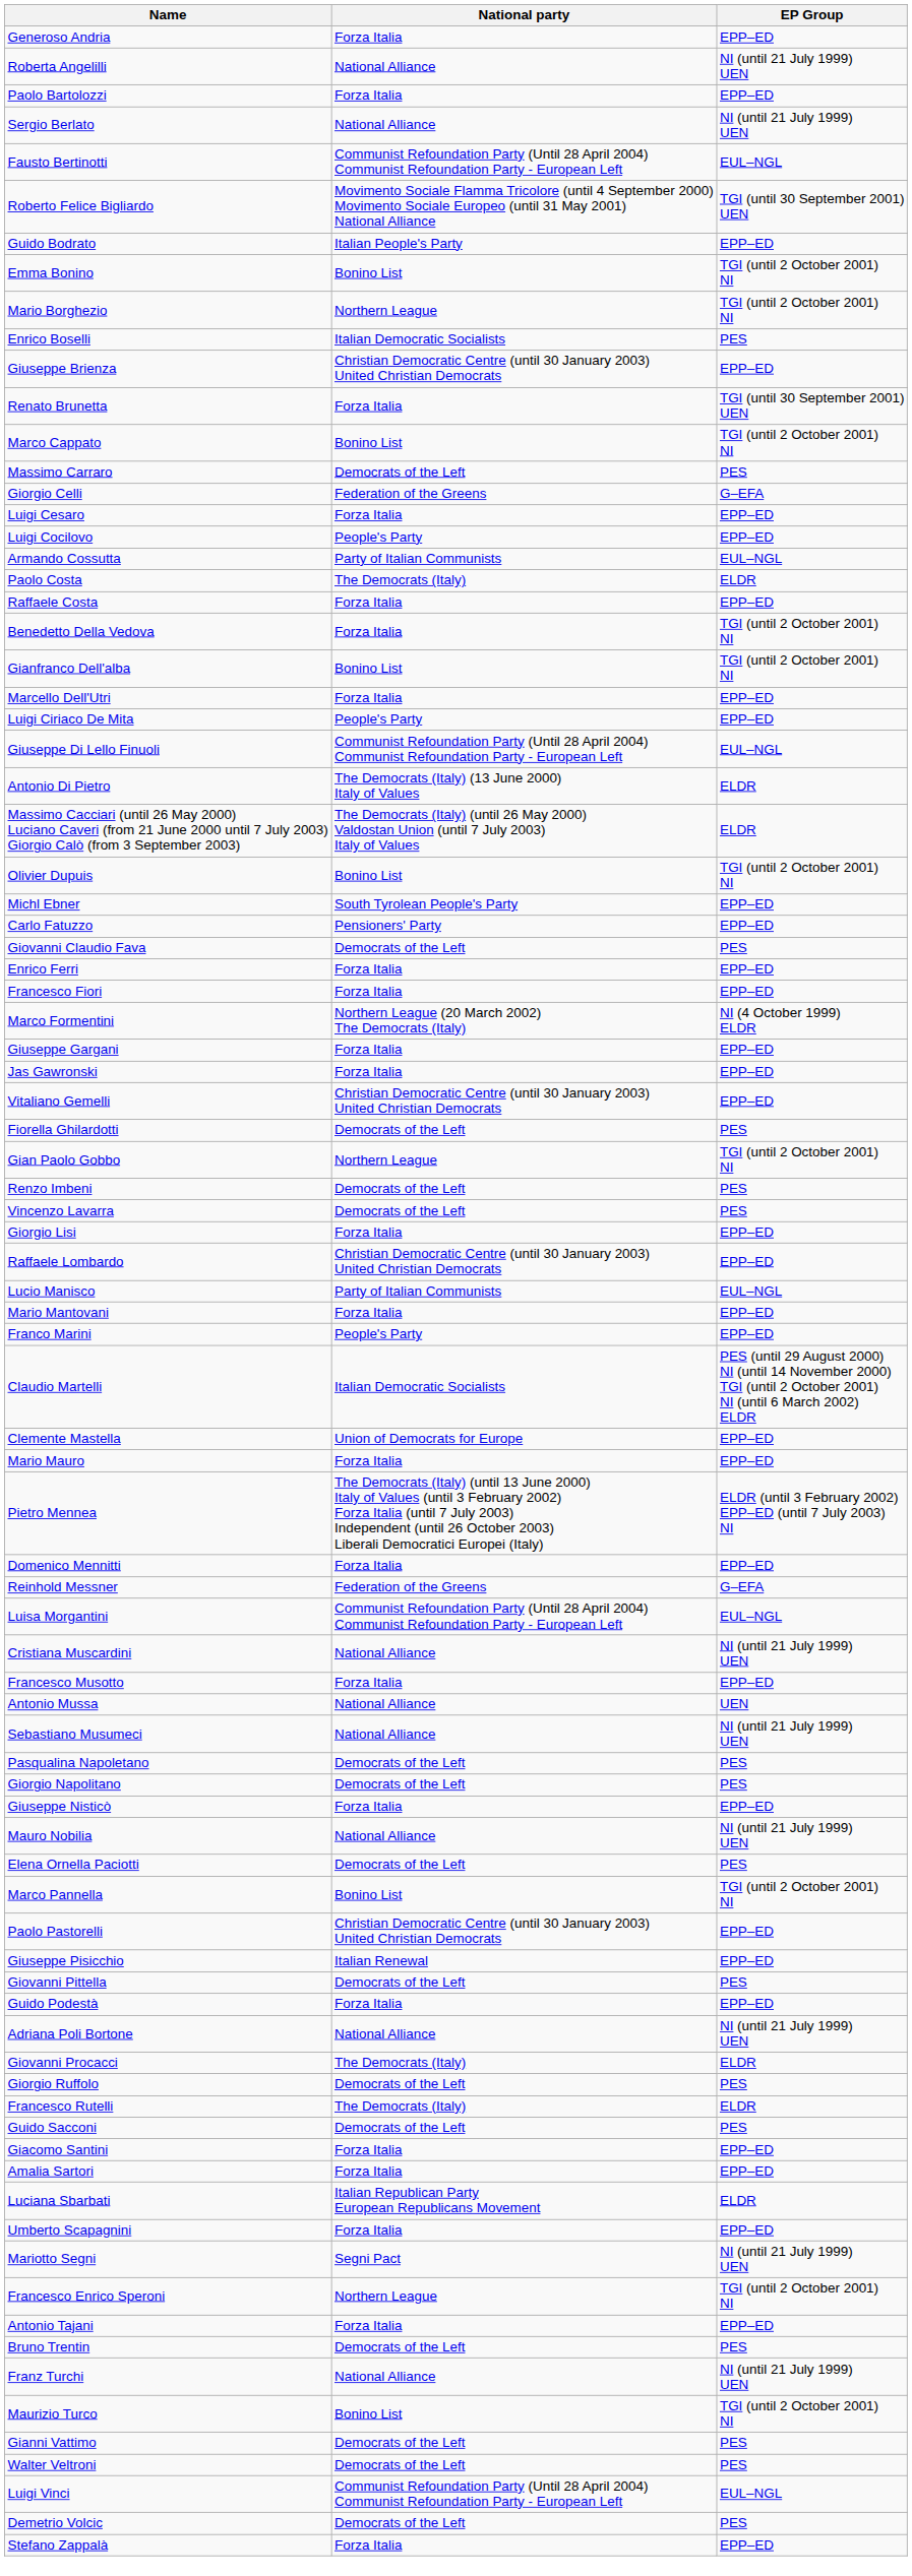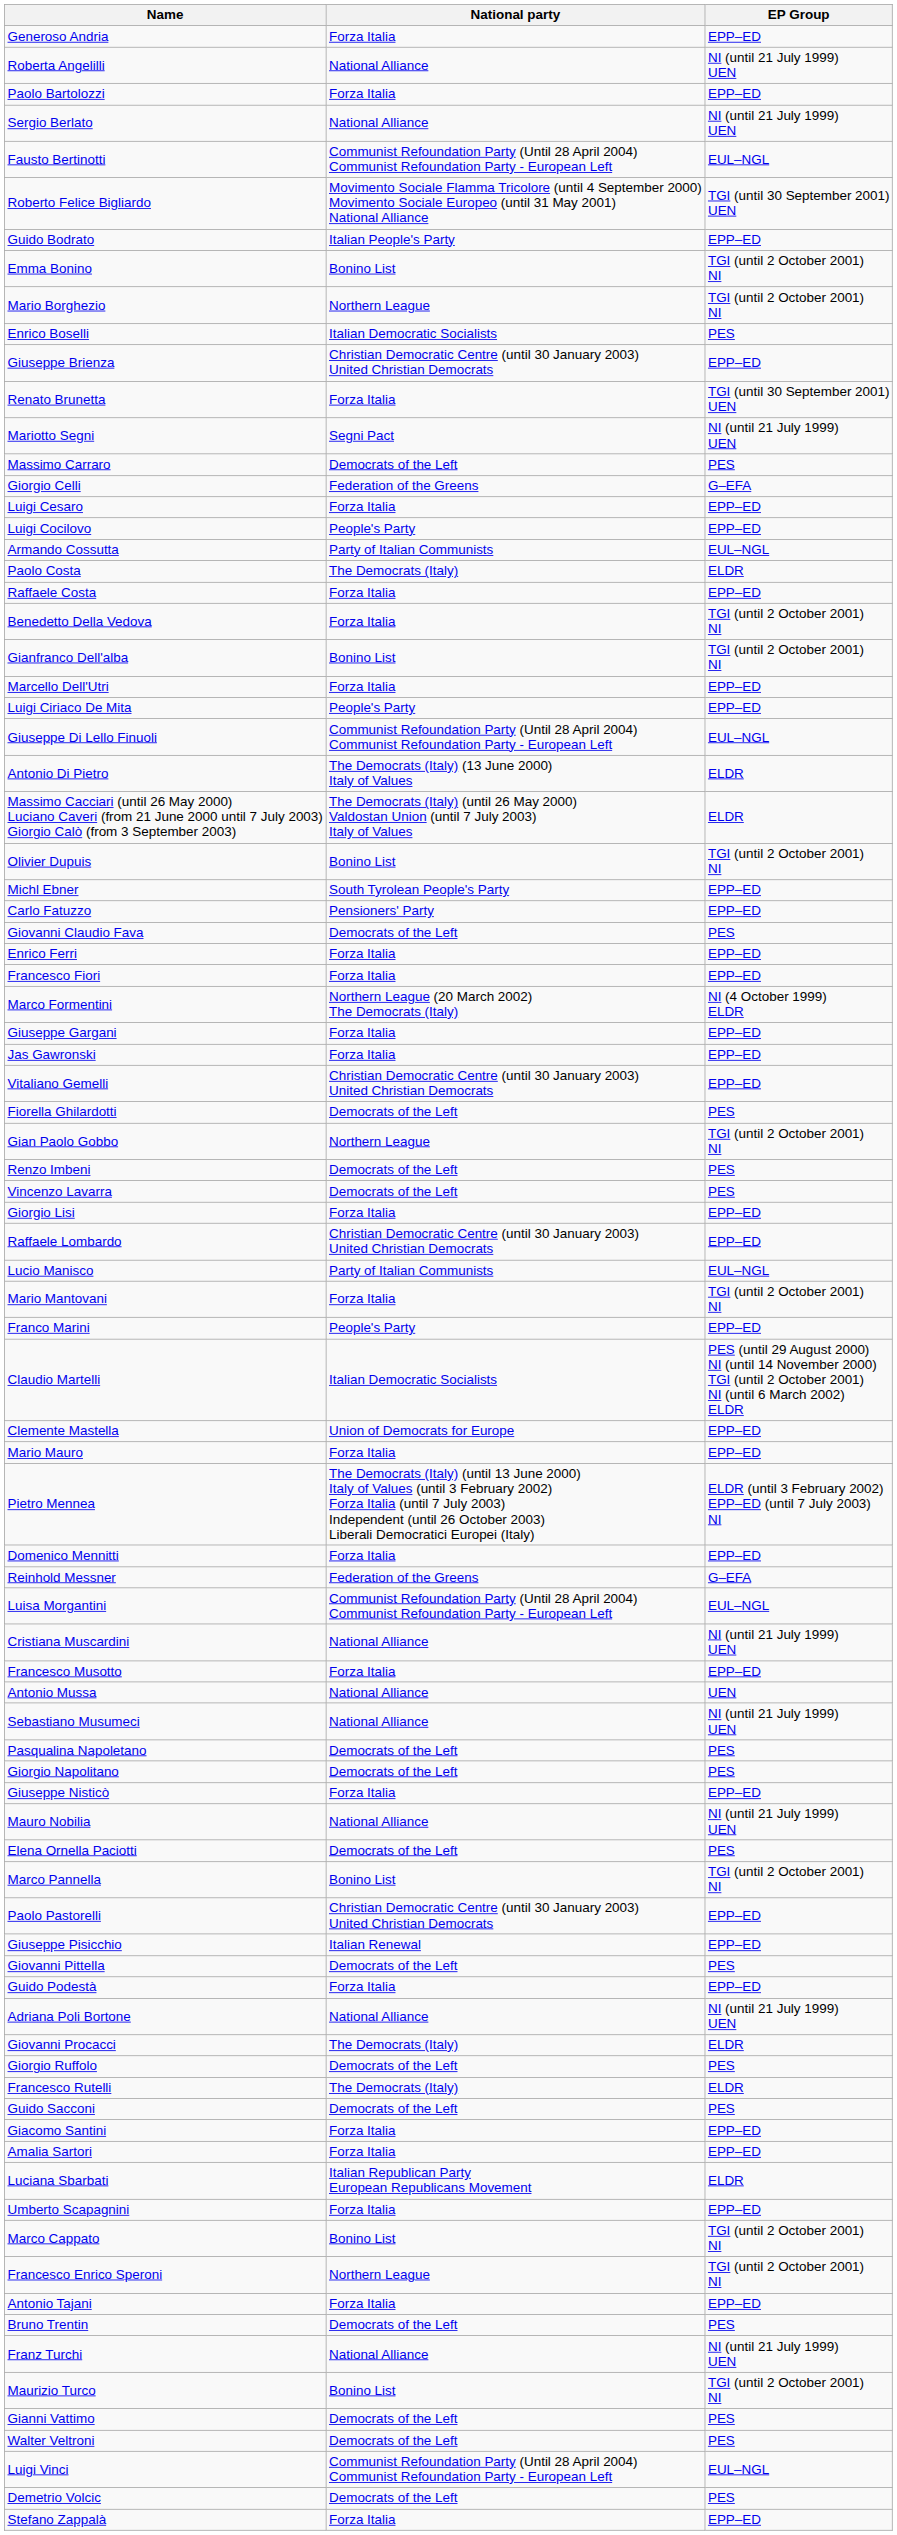 <table class="sortable wikitable">
 <tr>
 <th>Name</th>
 <th>National party</th>
 <th>EP Group</th>
 </tr>
 <tr>
 <td><a href='#'>Generoso Andria</a></td>
 <td> <a href='#'>Forza Italia</a></td>
 <td> <a href='#'>EPP–ED</a></td>
 </tr>
 <tr>
 <td><a href='#'>Roberta Angelilli</a></td>
 <td> <a href='#'>National Alliance</a></td>
 <td><a href='#'></a> <a href='#'>NI</a> (until 21 July 1999)<br> <a href='#'>UEN</a></td>
 </tr>
 <tr>
 <td><a href='#'>Paolo Bartolozzi</a></td>
 <td> <a href='#'>Forza Italia</a></td>
 <td> <a href='#'>EPP–ED</a></td>
 </tr>
 <tr>
 <td><a href='#'>Sergio Berlato</a></td>
 <td> <a href='#'>National Alliance</a></td>
 <td><a href='#'></a> <a href='#'>NI</a> (until 21 July 1999)<br> <a href='#'>UEN</a></td>
 </tr>
 <tr>
 <td><a href='#'>Fausto Bertinotti</a></td>
 <td> <a href='#'>Communist Refoundation Party</a> (Until 28 April 2004)<br> <a href='#'>Communist Refoundation Party - European Left</a></td>
 <td> <a href='#'>EUL–NGL</a></td>
 </tr>
 <tr>
 <td><a href='#'>Roberto Felice Bigliardo</a></td>
 <td> <a href='#'>Movimento Sociale Flamma Tricolore</a> (until 4 September 2000)<br> <a href='#'>Movimento Sociale Europeo</a> (until 31 May 2001)<br> <a href='#'>National Alliance</a></td>
 <td> <a href='#'>TGI</a> (until 30 September 2001)<br> <a href='#'>UEN</a></td>
 </tr>
 <tr>
 <td><a href='#'>Guido Bodrato</a></td>
 <td> <a href='#'>Italian People's Party</a></td>
 <td> <a href='#'>EPP–ED</a></td>
 </tr>
 <tr>
 <td><a href='#'>Emma Bonino</a></td>
 <td> <a href='#'>Bonino List</a></td>
 <td> <a href='#'>TGI</a> (until 2 October 2001)<br> <a href='#'>NI</a></td>
 </tr>
 <tr>
 <td><a href='#'>Mario Borghezio</a></td>
 <td> <a href='#'>Northern League</a></td>
 <td> <a href='#'>TGI</a> (until 2 October 2001)<br> <a href='#'>NI</a></td>
 </tr>
 <tr>
 <td><a href='#'>Enrico Boselli</a></td>
 <td> <a href='#'>Italian Democratic Socialists</a></td>
 <td> <a href='#'>PES</a></td>
 </tr>
 <tr>
 <td><a href='#'>Giuseppe Brienza</a></td>
 <td> <a href='#'>Christian Democratic Centre</a> (until 30 January 2003)<br> <a href='#'>United Christian Democrats</a></td>
 <td> <a href='#'>EPP–ED</a></td>
 </tr>
 <tr>
 <td><a href='#'>Renato Brunetta</a></td>
 <td> <a href='#'>Forza Italia</a></td>
 <td> <a href='#'>TGI</a> (until 30 September 2001)<br> <a href='#'>UEN</a></td>
 </tr>
 <tr>
-<td><a href='#'>Marco Cappato</a></td>
-<td> <a href='#'>Bonino List</a></td>
-<td> <a href='#'>TGI</a> (until 2 October 2001)<br> <a href='#'>NI</a></td>
+<td><a href='#'>Mariotto Segni</a></td>
+<td> <a href='#'>Segni Pact</a></td>
+<td> <a href='#'>NI</a> (until 21 July 1999)<br> <a href='#'>UEN</a></td>
 </tr>
 <tr>
 <td><a href='#'>Massimo Carraro</a></td>
 <td> <a href='#'>Democrats of the Left</a></td>
 <td> <a href='#'>PES</a></td>
 </tr>
 <tr>
 <td><a href='#'>Giorgio Celli</a></td>
 <td> <a href='#'>Federation of the Greens</a></td>
 <td> <a href='#'>G–EFA</a></td>
 </tr>
 <tr>
 <td><a href='#'>Luigi Cesaro</a></td>
 <td> <a href='#'>Forza Italia</a></td>
 <td> <a href='#'>EPP–ED</a></td>
 </tr>
 <tr>
 <td><a href='#'>Luigi Cocilovo</a></td>
 <td> <a href='#'>People's Party</a></td>
 <td> <a href='#'>EPP–ED</a></td>
 </tr>
 <tr>
 <td><a href='#'>Armando Cossutta</a></td>
 <td> <a href='#'>Party of Italian Communists</a></td>
 <td> <a href='#'>EUL–NGL</a></td>
 </tr>
 <tr>
 <td><a href='#'>Paolo Costa</a></td>
 <td> <a href='#'>The Democrats (Italy)</a></td>
 <td> <a href='#'>ELDR</a></td>
 </tr>
 <tr>
 <td><a href='#'>Raffaele Costa</a></td>
 <td> <a href='#'>Forza Italia</a></td>
 <td> <a href='#'>EPP–ED</a></td>
 </tr>
 <tr>
 <td><a href='#'>Benedetto Della Vedova</a></td>
 <td> <a href='#'>Forza Italia</a></td>
 <td> <a href='#'>TGI</a> (until 2 October 2001)<br> <a href='#'>NI</a></td>
 </tr>
 <tr>
 <td><a href='#'>Gianfranco Dell'alba</a></td>
 <td> <a href='#'>Bonino List</a></td>
 <td> <a href='#'>TGI</a> (until 2 October 2001)<br> <a href='#'>NI</a></td>
 </tr>
 <tr>
 <td><a href='#'>Marcello Dell'Utri</a></td>
 <td> <a href='#'>Forza Italia</a></td>
 <td> <a href='#'>EPP–ED</a></td>
 </tr>
 <tr>
 <td><a href='#'>Luigi Ciriaco De Mita</a></td>
 <td> <a href='#'>People's Party</a></td>
 <td> <a href='#'>EPP–ED</a></td>
 </tr>
 <tr>
 <td><a href='#'>Giuseppe Di Lello Finuoli</a></td>
 <td> <a href='#'>Communist Refoundation Party</a> (Until 28 April 2004)<br> <a href='#'>Communist Refoundation Party - European Left</a></td>
 <td> <a href='#'>EUL–NGL</a></td>
 </tr>
 <tr>
 <td><a href='#'>Antonio Di Pietro</a></td>
 <td> <a href='#'>The Democrats (Italy)</a> (13 June 2000)<br> <a href='#'>Italy of Values</a></td>
 <td> <a href='#'>ELDR</a></td>
 </tr>
 <tr>
 <td><a href='#'>Massimo Cacciari</a> (until 26 May 2000)<br><a href='#'>Luciano Caveri</a> (from 21 June 2000 until 7 July 2003)<br><a href='#'>Giorgio Calò</a> (from 3 September 2003)</td>
 <td> <a href='#'>The Democrats (Italy)</a> (until 26 May 2000)<br> <a href='#'>Valdostan Union</a> (until 7 July 2003)<br> <a href='#'>Italy of Values</a></td>
 <td> <a href='#'>ELDR</a></td>
 </tr>
 <tr>
 <td><a href='#'>Olivier Dupuis</a></td>
 <td> <a href='#'>Bonino List</a></td>
 <td> <a href='#'>TGI</a> (until 2 October 2001)<br> <a href='#'>NI</a></td>
 </tr>
 <tr>
 <td><a href='#'>Michl Ebner</a></td>
 <td> <a href='#'>South Tyrolean People's Party</a></td>
 <td> <a href='#'>EPP–ED</a></td>
 </tr>
 <tr>
 <td><a href='#'>Carlo Fatuzzo</a></td>
 <td> <a href='#'>Pensioners' Party</a></td>
 <td> <a href='#'>EPP–ED</a></td>
 </tr>
 <tr>
 <td><a href='#'>Giovanni Claudio Fava</a></td>
 <td> <a href='#'>Democrats of the Left</a></td>
 <td> <a href='#'>PES</a></td>
 </tr>
 <tr>
 <td><a href='#'>Enrico Ferri</a></td>
 <td> <a href='#'>Forza Italia</a></td>
 <td> <a href='#'>EPP–ED</a></td>
 </tr>
 <tr>
 <td><a href='#'>Francesco Fiori</a></td>
 <td> <a href='#'>Forza Italia</a></td>
 <td> <a href='#'>EPP–ED</a></td>
 </tr>
 <tr>
 <td><a href='#'>Marco Formentini</a></td>
 <td> <a href='#'>Northern League</a> (20 March 2002)<br> <a href='#'>The Democrats (Italy)</a></td>
 <td> <a href='#'>NI</a> (4 October 1999)<br> <a href='#'>ELDR</a></td>
 </tr>
 <tr>
 <td><a href='#'>Giuseppe Gargani</a></td>
 <td> <a href='#'>Forza Italia</a></td>
 <td> <a href='#'>EPP–ED</a></td>
 </tr>
 <tr>
 <td><a href='#'>Jas Gawronski</a></td>
 <td> <a href='#'>Forza Italia</a></td>
 <td> <a href='#'>EPP–ED</a></td>
 </tr>
 <tr>
 <td><a href='#'>Vitaliano Gemelli</a></td>
 <td> <a href='#'>Christian Democratic Centre</a> (until 30 January 2003)<br> <a href='#'>United Christian Democrats</a></td>
 <td> <a href='#'>EPP–ED</a></td>
 </tr>
 <tr>
 <td><a href='#'>Fiorella Ghilardotti</a></td>
 <td> <a href='#'>Democrats of the Left</a></td>
 <td> <a href='#'>PES</a></td>
 </tr>
 <tr>
 <td><a href='#'>Gian Paolo Gobbo</a></td>
 <td> <a href='#'>Northern League</a></td>
 <td> <a href='#'>TGI</a> (until 2 October 2001)<br> <a href='#'>NI</a></td>
 </tr>
 <tr>
 <td><a href='#'>Renzo Imbeni</a></td>
 <td> <a href='#'>Democrats of the Left</a></td>
 <td> <a href='#'>PES</a></td>
 </tr>
 <tr>
 <td><a href='#'>Vincenzo Lavarra</a></td>
 <td> <a href='#'>Democrats of the Left</a></td>
 <td> <a href='#'>PES</a></td>
 </tr>
 <tr>
 <td><a href='#'>Giorgio Lisi</a></td>
 <td> <a href='#'>Forza Italia</a></td>
 <td> <a href='#'>EPP–ED</a></td>
 </tr>
 <tr>
 <td><a href='#'>Raffaele Lombardo</a></td>
 <td> <a href='#'>Christian Democratic Centre</a> (until 30 January 2003)<br> <a href='#'>United Christian Democrats</a></td>
 <td> <a href='#'>EPP–ED</a></td>
 </tr>
 <tr>
 <td><a href='#'>Lucio Manisco</a></td>
 <td> <a href='#'>Party of Italian Communists</a></td>
 <td> <a href='#'>EUL–NGL</a></td>
 </tr>
 <tr>
 <td><a href='#'>Mario Mantovani</a></td>
 <td> <a href='#'>Forza Italia</a></td>
-<td> <a href='#'>EPP–ED</a></td>
+<td> <a href='#'>TGI</a> (until 2 October 2001)<br> <a href='#'>NI</a></td>
 </tr>
 <tr>
 <td><a href='#'>Franco Marini</a></td>
 <td> <a href='#'>People's Party</a></td>
 <td> <a href='#'>EPP–ED</a></td>
 </tr>
 <tr>
 <td><a href='#'>Claudio Martelli</a></td>
 <td> <a href='#'>Italian Democratic Socialists</a></td>
 <td> <a href='#'>PES</a> (until 29 August 2000)<br> <a href='#'>NI</a> (until 14 November 2000)<br> <a href='#'>TGI</a> (until 2 October 2001)<br> <a href='#'>NI</a> (until 6 March 2002)<br> <a href='#'>ELDR</a></td>
 </tr>
 <tr>
 <td><a href='#'>Clemente Mastella</a></td>
 <td> <a href='#'>Union of Democrats for Europe</a></td>
 <td> <a href='#'>EPP–ED</a></td>
 </tr>
 <tr>
 <td><a href='#'>Mario Mauro</a></td>
 <td> <a href='#'>Forza Italia</a></td>
 <td> <a href='#'>EPP–ED</a></td>
 </tr>
 <tr>
 <td><a href='#'>Pietro Mennea</a></td>
 <td> <a href='#'>The Democrats (Italy)</a> (until 13 June 2000)<br> <a href='#'>Italy of Values</a> (until 3 February 2002)<br> <a href='#'>Forza Italia</a> (until 7 July 2003)<br>Independent (until 26 October 2003)<br>Liberali Democratici Europei (Italy)</td>
 <td> <a href='#'>ELDR</a> (until 3 February 2002)<br> <a href='#'>EPP–ED</a> (until 7 July 2003)<br> <a href='#'>NI</a></td>
 </tr>
 <tr>
 <td><a href='#'>Domenico Mennitti</a></td>
 <td> <a href='#'>Forza Italia</a></td>
 <td> <a href='#'>EPP–ED</a></td>
 </tr>
 <tr>
 <td><a href='#'>Reinhold Messner</a></td>
 <td> <a href='#'>Federation of the Greens</a></td>
 <td> <a href='#'>G–EFA</a></td>
 </tr>
 <tr>
 <td><a href='#'>Luisa Morgantini</a></td>
 <td> <a href='#'>Communist Refoundation Party</a> (Until 28 April 2004)<br> <a href='#'>Communist Refoundation Party - European Left</a></td>
 <td> <a href='#'>EUL–NGL</a></td>
 </tr>
 <tr>
 <td><a href='#'>Cristiana Muscardini</a></td>
 <td> <a href='#'>National Alliance</a></td>
 <td> <a href='#'>NI</a> (until 21 July 1999)<br> <a href='#'>UEN</a></td>
 </tr>
 <tr>
 <td><a href='#'>Francesco Musotto</a></td>
 <td> <a href='#'>Forza Italia</a></td>
 <td> <a href='#'>EPP–ED</a></td>
 </tr>
 <tr>
 <td><a href='#'>Antonio Mussa</a></td>
 <td> <a href='#'>National Alliance</a></td>
 <td> <a href='#'>UEN</a></td>
 </tr>
 <tr>
 <td><a href='#'>Sebastiano Musumeci</a></td>
 <td> <a href='#'>National Alliance</a></td>
 <td> <a href='#'>NI</a> (until 21 July 1999)<br> <a href='#'>UEN</a></td>
 </tr>
 <tr>
 <td><a href='#'>Pasqualina Napoletano</a></td>
 <td> <a href='#'>Democrats of the Left</a></td>
 <td> <a href='#'>PES</a></td>
 </tr>
 <tr>
 <td><a href='#'>Giorgio Napolitano</a></td>
 <td> <a href='#'>Democrats of the Left</a></td>
 <td> <a href='#'>PES</a></td>
 </tr>
 <tr>
 <td><a href='#'>Giuseppe Nisticò</a></td>
 <td> <a href='#'>Forza Italia</a></td>
 <td> <a href='#'>EPP–ED</a></td>
 </tr>
 <tr>
 <td><a href='#'>Mauro Nobilia</a></td>
 <td> <a href='#'>National Alliance</a></td>
 <td> <a href='#'>NI</a> (until 21 July 1999)<br> <a href='#'>UEN</a></td>
 </tr>
 <tr>
 <td><a href='#'>Elena Ornella Paciotti</a></td>
 <td> <a href='#'>Democrats of the Left</a></td>
 <td> <a href='#'>PES</a></td>
 </tr>
 <tr>
 <td><a href='#'>Marco Pannella</a></td>
 <td> <a href='#'>Bonino List</a></td>
 <td> <a href='#'>TGI</a> (until 2 October 2001)<br> <a href='#'>NI</a></td>
 </tr>
 <tr>
 <td><a href='#'>Paolo Pastorelli</a></td>
 <td> <a href='#'>Christian Democratic Centre</a> (until 30 January 2003)<br> <a href='#'>United Christian Democrats</a></td>
 <td> <a href='#'>EPP–ED</a></td>
 </tr>
 <tr>
 <td><a href='#'>Giuseppe Pisicchio</a></td>
 <td> <a href='#'>Italian Renewal</a></td>
 <td> <a href='#'>EPP–ED</a></td>
 </tr>
 <tr>
 <td><a href='#'>Giovanni Pittella</a></td>
 <td> <a href='#'>Democrats of the Left</a></td>
 <td> <a href='#'>PES</a></td>
 </tr>
 <tr>
 <td><a href='#'>Guido Podestà</a></td>
 <td> <a href='#'>Forza Italia</a></td>
 <td> <a href='#'>EPP–ED</a></td>
 </tr>
 <tr>
 <td><a href='#'>Adriana Poli Bortone</a></td>
 <td> <a href='#'>National Alliance</a></td>
 <td> <a href='#'>NI</a> (until 21 July 1999)<br> <a href='#'>UEN</a></td>
 </tr>
 <tr>
 <td><a href='#'>Giovanni Procacci</a></td>
 <td> <a href='#'>The Democrats (Italy)</a></td>
 <td> <a href='#'>ELDR</a></td>
 </tr>
 <tr>
 <td><a href='#'>Giorgio Ruffolo</a></td>
 <td> <a href='#'>Democrats of the Left</a></td>
 <td> <a href='#'>PES</a></td>
 </tr>
 <tr>
 <td><a href='#'>Francesco Rutelli</a></td>
 <td> <a href='#'>The Democrats (Italy)</a></td>
 <td> <a href='#'>ELDR</a></td>
 </tr>
 <tr>
 <td><a href='#'>Guido Sacconi</a></td>
 <td> <a href='#'>Democrats of the Left</a></td>
 <td> <a href='#'>PES</a></td>
 </tr>
 <tr>
 <td><a href='#'>Giacomo Santini</a></td>
 <td> <a href='#'>Forza Italia</a></td>
 <td> <a href='#'>EPP–ED</a></td>
 </tr>
 <tr>
 <td><a href='#'>Amalia Sartori</a></td>
 <td> <a href='#'>Forza Italia</a></td>
 <td> <a href='#'>EPP–ED</a></td>
 </tr>
 <tr>
 <td><a href='#'>Luciana Sbarbati</a></td>
 <td> <a href='#'>Italian Republican Party</a><br> <a href='#'>European Republicans Movement</a></td>
 <td> <a href='#'>ELDR</a></td>
 </tr>
 <tr>
 <td><a href='#'>Umberto Scapagnini</a></td>
 <td> <a href='#'>Forza Italia</a></td>
 <td> <a href='#'>EPP–ED</a></td>
 </tr>
 <tr>
-<td><a href='#'>Mariotto Segni</a></td>
-<td> <a href='#'>Segni Pact</a></td>
-<td> <a href='#'>NI</a> (until 21 July 1999)<br> <a href='#'>UEN</a></td>
+<td><a href='#'>Marco Cappato</a></td>
+<td> <a href='#'>Bonino List</a></td>
+<td> <a href='#'>TGI</a> (until 2 October 2001)<br> <a href='#'>NI</a></td>
 </tr>
 <tr>
 <td><a href='#'>Francesco Enrico Speroni</a></td>
 <td> <a href='#'>Northern League</a></td>
 <td> <a href='#'>TGI</a> (until 2 October 2001)<br> <a href='#'>NI</a></td>
 </tr>
 <tr>
 <td><a href='#'>Antonio Tajani</a></td>
 <td> <a href='#'>Forza Italia</a></td>
 <td> <a href='#'>EPP–ED</a></td>
 </tr>
 <tr>
 <td><a href='#'>Bruno Trentin</a></td>
 <td> <a href='#'>Democrats of the Left</a></td>
 <td> <a href='#'>PES</a></td>
 </tr>
 <tr>
 <td><a href='#'>Franz Turchi</a></td>
 <td> <a href='#'>National Alliance</a></td>
 <td> <a href='#'>NI</a> (until 21 July 1999)<br> <a href='#'>UEN</a></td>
 </tr>
 <tr>
 <td><a href='#'>Maurizio Turco</a></td>
 <td> <a href='#'>Bonino List</a></td>
 <td> <a href='#'>TGI</a> (until 2 October 2001)<br> <a href='#'>NI</a></td>
 </tr>
 <tr>
 <td><a href='#'>Gianni Vattimo</a></td>
 <td> <a href='#'>Democrats of the Left</a></td>
 <td> <a href='#'>PES</a></td>
 </tr>
 <tr>
 <td><a href='#'>Walter Veltroni</a></td>
 <td> <a href='#'>Democrats of the Left</a></td>
 <td> <a href='#'>PES</a></td>
 </tr>
 <tr>
 <td><a href='#'>Luigi Vinci</a></td>
 <td> <a href='#'>Communist Refoundation Party</a> (Until 28 April 2004)<br> <a href='#'>Communist Refoundation Party - European Left</a></td>
 <td> <a href='#'>EUL–NGL</a></td>
 </tr>
 <tr>
 <td><a href='#'>Demetrio Volcic</a></td>
 <td> <a href='#'>Democrats of the Left</a></td>
 <td> <a href='#'>PES</a></td>
 </tr>
 <tr>
 <td><a href='#'>Stefano Zappalà</a></td>
 <td> <a href='#'>Forza Italia</a></td>
 <td> <a href='#'>EPP–ED</a></td>
 </tr>
 </table>
